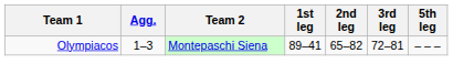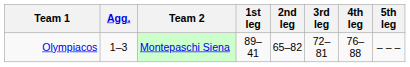 <table class=wikitable style="text-align:center">
 <tr>
 <th width=250>Team 1</th>
 <th width=80><a href='#'>Agg.</a></th>
 <th width=250>Team 2</th>
 <th width=80>1st leg</th>
 <th width=80>2nd leg</th>
 <th width=80>3rd leg</th>
+<th width=80>4th leg</th>
 <th width=80>5th leg</th>
 </tr>
 <tr>
 <td align=right><a href='#'>Olympiacos</a> </td>
 <td>1–3</td>
 <td style="background: #ccffcc;" align=left> <a href='#'>Montepaschi Siena</a></td>
 <td>89–41</td>
 <td>65–82</td>
 <td>72–81</td>
+<td>76–88</td>
 <td>– – –</td>
 </tr>
 </table>
